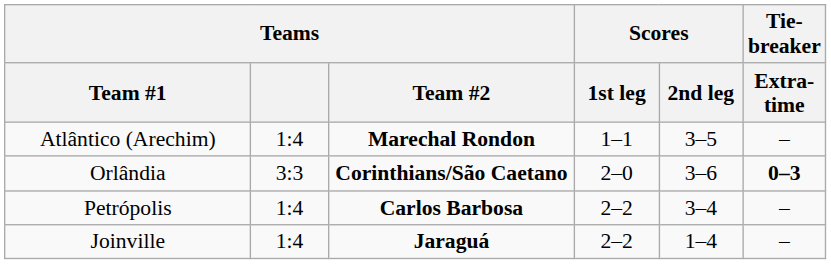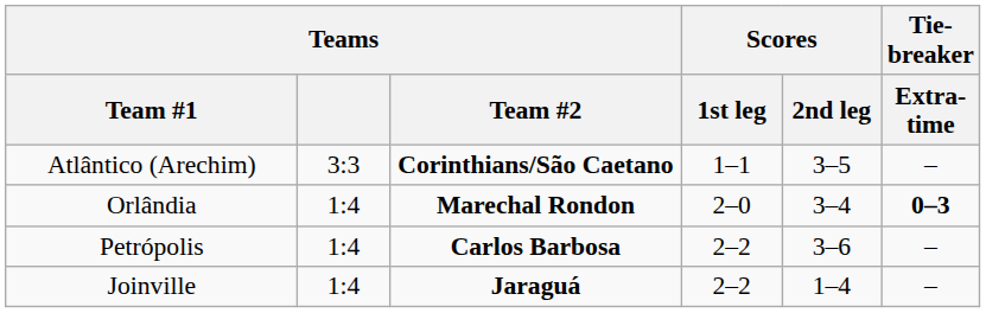 <table class="wikitable" style="text-align: center;">
 <tr>
 <th colspan=3>Teams</th>
 <th colspan=2>Scores</th>
 <th colspan=1>Tie-breaker</th>
 </tr>
 <tr>
 <th width="175">Team #1</th>
 <th width="50"></th>
 <th width="175">Team #2</th>
 <th width="55">1st leg</th>
 <th width="55">2nd leg</th>
 <th width="50">Extra-time</th>
 </tr>
 <tr>
 <td align=center>Atlântico (Arechim)</td>
-<td>1:4</td>
-<td align=center><strong>Marechal Rondon</strong></td>
+<td>3:3</td>
+<td align=center><strong>Corinthians/São Caetano</strong></td>
 <td>1–1</td>
 <td>3–5</td>
 <td>–</td>
 </tr>
 <tr>
 <td align=center>Orlândia</td>
-<td>3:3</td>
-<td align=center><strong>Corinthians/São Caetano</strong></td>
+<td>1:4</td>
+<td align=center><strong>Marechal Rondon</strong></td>
 <td>2–0</td>
-<td>3–6</td>
+<td>3–4</td>
 <td><strong>0–3</strong></td>
 </tr>
 <tr>
 <td align=center>Petrópolis</td>
 <td>1:4</td>
 <td align=center><strong>Carlos Barbosa</strong></td>
 <td>2–2</td>
-<td>3–4</td>
+<td>3–6</td>
 <td>–</td>
 </tr>
 <tr>
 <td align=center>Joinville</td>
 <td>1:4</td>
 <td align=center><strong>Jaraguá</strong></td>
 <td>2–2</td>
 <td>1–4</td>
 <td>–</td>
 </tr>
 </table>
